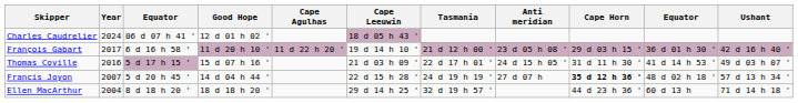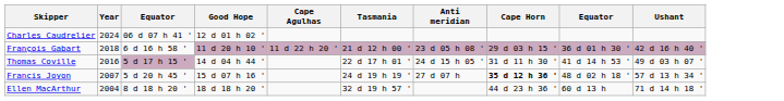 <table class="wikitable alternance sortable" style="font-size:85%">
 <tr>
 <th>Skipper</th>
 <th>Year</th>
 <th>Equator</th>
 <th>Good Hope</th>
 <th>Cape<br>Agulhas</th>
-<th>Cape<br>Leeuwin</th>
 <th>Tasmania</th>
 <th>Anti<br>meridian</th>
 <th>Cape Horn</th>
 <th>Equator</th>
 <th>Ushant</th>
 </tr>
 <tr>
 <td><a href='#'>Charles Caudrelier</a></td>
 <td>2024</td>
 <td>06 d 07 h 41 '</td>
 <td>12 d 01 h 02 '</td>
 <td></td>
-<td bgcolor=ccaabf>18 d 05 h 43 '</td>
 <td></td>
 <td></td>
 <td></td>
 <td></td>
 <td></td>
 </tr>
 <tr>
 <td><a href='#'>François Gabart</a></td>
-<td>2017</td>
+<td>2018</td>
 <td>6 d 16 h 58 '</td>
 <td bgcolor=ccaabf>11 d 20 h 10 '</td>
 <td bgcolor=ccaabf>11 d 22 h 20 '</td>
-<td>19 d 14 h 10 '</td>
 <td bgcolor=ccaabf>21 d 12 h 00 '</td>
 <td bgcolor=ccaabf>23 d 05 h 08 '</td>
 <td bgcolor=ccaabf>29 d 03 h 15 '</td>
 <td bgcolor=ccaabf>36 d 01 h 30 '</td>
 <td bgcolor=ccaabf>42 d 16 h 40 '</td>
 </tr>
 <tr>
 <td><a href='#'>Thomas Coville</a></td>
 <td>2016</td>
 <td bgcolor=ccaabf>5 d 17 h 15 '</td>
-<td>15 d 07 h 16 '</td>
+<td>14 d 04 h 44 '</td>
 <td></td>
-<td>21 d 03 h 09 '</td>
 <td>22 d 17 h 01 '</td>
 <td>24 d 15 h 05 '</td>
 <td>31 d 11 h 30 '</td>
 <td>41 d 14 h 53 '</td>
 <td>49 d 03 h 07 '</td>
 </tr>
 <tr>
 <td><a href='#'>Francis Joyon</a></td>
 <td>2007</td>
 <td>5 d 20 h 45 '</td>
-<td>14 d 04 h 44 '</td>
+<td>15 d 07 h 16 '</td>
 <td></td>
-<td>22 d 15 h 28 '</td>
 <td>24 d 19 h 19 '</td>
 <td>27 d 07 h</td>
 <td><strong>35 d 12 h 36 '</strong></td>
 <td>48 d 02 h 18 '</td>
 <td>57 d 13 h 34 '</td>
 </tr>
 <tr>
 <td><a href='#'>Ellen MacArthur</a></td>
 <td>2004</td>
 <td>8 d 18 h 20 '</td>
 <td>18 d 18 h 20 '</td>
 <td></td>
-<td>29 d 14 h 25 '</td>
 <td>32 d 19 h 57 '</td>
 <td></td>
 <td>44 d 23 h 36 '</td>
 <td>60 d 13 h</td>
 <td>71 d 14 h 18 '</td>
 </tr>
 </table>
